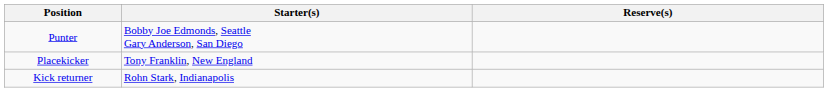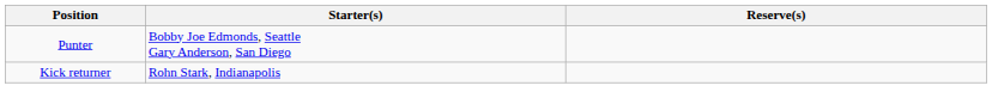 <table class="wikitable" width=75%>
 <tr>
 <th width=10%>Position</th>
 <th width=30%>Starter(s)</th>
 <th width=30%>Reserve(s)</th>
 </tr>
 <tr>
 <td align=center><a href='#'>Punter</a></td>
 <td> <a href='#'>Bobby Joe Edmonds</a>, <a href='#'>Seattle</a><br> <a href='#'>Gary Anderson</a>, <a href='#'>San Diego</a></td>
 <td></td>
 </tr>
 <tr>
-<td align=center><a href='#'>Placekicker</a></td>
-<td> <a href='#'>Tony Franklin</a>, <a href='#'>New England</a></td>
-<td></td>
-</tr>
-<tr>
 <td align=center><a href='#'>Kick returner</a></td>
 <td> <a href='#'>Rohn Stark</a>, <a href='#'>Indianapolis</a></td>
 <td></td>
 </tr>
 </table>
